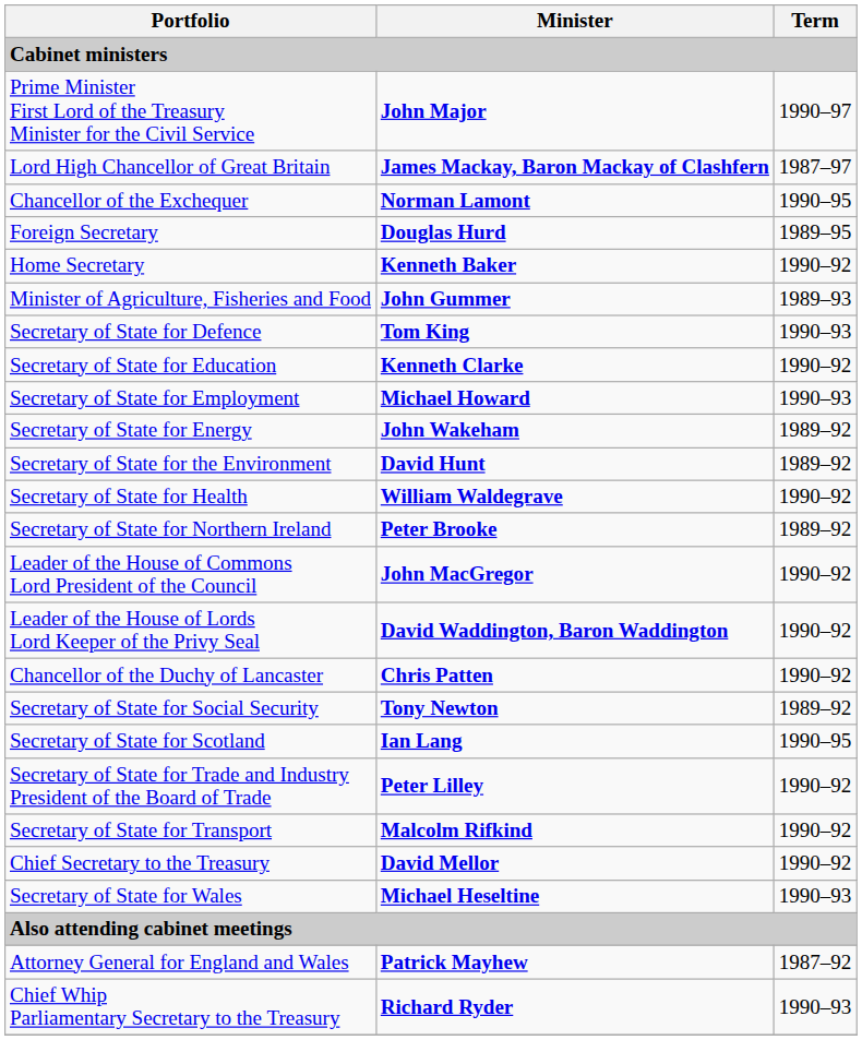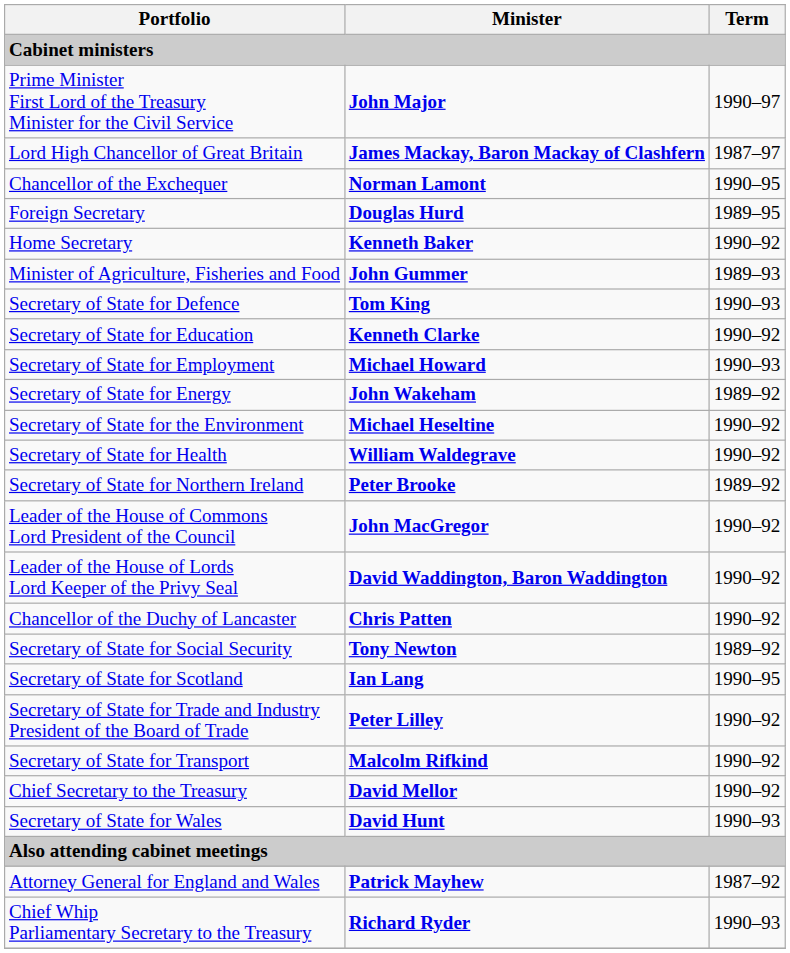 <table class="wikitable">
 <tr>
 <th>Portfolio</th>
 <th>Minister</th>
 <th>Term</th>
 </tr>
 <tr>
 <td style="background:#cccccc;" colspan="4"><strong>Cabinet ministers</strong></td>
 </tr>
 <tr>
 <td><a href='#'>Prime Minister</a><br><a href='#'>First Lord of the Treasury</a><br><a href='#'>Minister for the Civil Service</a></td>
 <td><strong><a href='#'>John Major</a></strong></td>
 <td>1990–97</td>
 </tr>
 <tr>
 <td><a href='#'>Lord High Chancellor of Great Britain</a></td>
 <td><strong><a href='#'>James Mackay, Baron Mackay of Clashfern</a></strong></td>
 <td>1987–97</td>
 </tr>
 <tr>
 <td><a href='#'>Chancellor of the Exchequer</a></td>
 <td><strong><a href='#'>Norman Lamont</a></strong></td>
 <td>1990–95</td>
 </tr>
 <tr>
 <td><a href='#'>Foreign Secretary</a></td>
 <td><strong><a href='#'>Douglas Hurd</a></strong></td>
 <td>1989–95</td>
 </tr>
 <tr>
 <td><a href='#'>Home Secretary</a></td>
 <td><strong><a href='#'>Kenneth Baker</a></strong></td>
 <td>1990–92</td>
 </tr>
 <tr>
 <td><a href='#'>Minister of Agriculture, Fisheries and Food</a></td>
 <td><strong><a href='#'>John Gummer</a></strong></td>
 <td>1989–93</td>
 </tr>
 <tr>
 <td><a href='#'>Secretary of State for Defence</a></td>
 <td><strong><a href='#'>Tom King</a></strong></td>
 <td>1990–93</td>
 </tr>
 <tr>
 <td><a href='#'>Secretary of State for Education</a></td>
 <td><strong><a href='#'>Kenneth Clarke</a></strong></td>
 <td>1990–92</td>
 </tr>
 <tr>
 <td><a href='#'>Secretary of State for Employment</a></td>
 <td><strong><a href='#'>Michael Howard</a></strong></td>
 <td>1990–93</td>
 </tr>
 <tr>
 <td><a href='#'>Secretary of State for Energy</a></td>
 <td><strong><a href='#'>John Wakeham</a></strong></td>
 <td>1989–92</td>
 </tr>
 <tr>
 <td><a href='#'>Secretary of State for the Environment</a></td>
-<td><strong><a href='#'>David Hunt</a></strong></td>
-<td>1989–92</td>
+<td><strong><a href='#'>Michael Heseltine</a></strong></td>
+<td>1990–92</td>
 </tr>
 <tr>
 <td><a href='#'>Secretary of State for Health</a></td>
 <td><strong><a href='#'>William Waldegrave</a></strong></td>
 <td>1990–92</td>
 </tr>
 <tr>
 <td><a href='#'>Secretary of State for Northern Ireland</a></td>
 <td><strong><a href='#'>Peter Brooke</a></strong></td>
 <td>1989–92</td>
 </tr>
 <tr>
 <td><a href='#'>Leader of the House of Commons</a><br><a href='#'>Lord President of the Council</a></td>
 <td><strong><a href='#'>John MacGregor</a></strong></td>
 <td>1990–92</td>
 </tr>
 <tr>
 <td><a href='#'>Leader of the House of Lords</a><br><a href='#'>Lord Keeper of the Privy Seal</a></td>
 <td><strong><a href='#'>David Waddington, Baron Waddington</a></strong></td>
 <td>1990–92</td>
 </tr>
 <tr>
 <td><a href='#'>Chancellor of the Duchy of Lancaster</a></td>
 <td><strong><a href='#'>Chris Patten</a></strong></td>
 <td>1990–92</td>
 </tr>
 <tr>
 <td><a href='#'>Secretary of State for Social Security</a></td>
 <td><strong><a href='#'>Tony Newton</a></strong></td>
 <td>1989–92</td>
 </tr>
 <tr>
 <td><a href='#'>Secretary of State for Scotland</a></td>
 <td><strong><a href='#'>Ian Lang</a></strong></td>
 <td>1990–95</td>
 </tr>
 <tr>
 <td><a href='#'>Secretary of State for Trade and Industry</a><br><a href='#'>President of the Board of Trade</a></td>
 <td><strong><a href='#'>Peter Lilley</a></strong></td>
 <td>1990–92</td>
 </tr>
 <tr>
 <td><a href='#'>Secretary of State for Transport</a></td>
 <td><strong><a href='#'>Malcolm Rifkind</a></strong></td>
 <td>1990–92</td>
 </tr>
 <tr>
 <td><a href='#'>Chief Secretary to the Treasury</a></td>
 <td><strong><a href='#'>David Mellor</a></strong></td>
 <td>1990–92</td>
 </tr>
 <tr>
 <td><a href='#'>Secretary of State for Wales</a></td>
-<td><strong><a href='#'>Michael Heseltine</a></strong></td>
+<td><strong><a href='#'>David Hunt</a></strong></td>
 <td>1990–93</td>
 </tr>
 <tr>
 <td style="background:#cccccc;" colspan="4"><strong>Also attending cabinet meetings</strong></td>
 </tr>
 <tr>
 <td><a href='#'>Attorney General for England and Wales</a></td>
 <td><strong><a href='#'>Patrick Mayhew</a></strong></td>
 <td>1987–92</td>
 </tr>
 <tr>
 <td><a href='#'>Chief Whip</a><br><a href='#'>Parliamentary Secretary to the Treasury</a></td>
 <td><strong><a href='#'>Richard Ryder</a></strong></td>
 <td>1990–93</td>
 </tr>
 <tr>
 </tr>
 </table>
